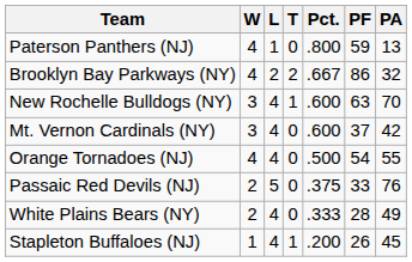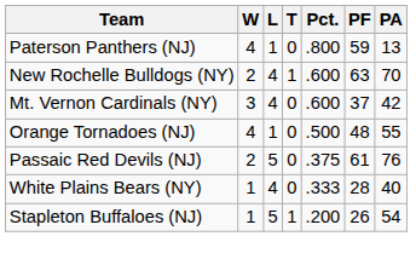 <table class="wikitable">
 <tr>
 <th>Team</th>
 <th>W</th>
 <th>L</th>
 <th>T</th>
 <th>Pct.</th>
 <th>PF</th>
 <th>PA </th>
 </tr>
 <tr align="center">
 <td align="left">Paterson Panthers (NJ)</td>
 <td>4</td>
 <td>1</td>
 <td>0</td>
 <td>.800</td>
 <td>59</td>
 <td>13</td>
 </tr>
 <tr align="center">
-<td align="left">Brooklyn Bay Parkways (NY)</td>
-<td>4</td>
+<td align="left">New Rochelle Bulldogs (NY)</td>
 <td>2</td>
-<td>2</td>
-<td>.667</td>
-<td>86</td>
-<td>32</td>
-</tr>
-<tr align="center">
-<td align="left">New Rochelle Bulldogs (NY)</td>
-<td>3</td>
 <td>4</td>
 <td>1</td>
 <td>.600</td>
 <td>63</td>
 <td>70</td>
 </tr>
 <tr align="center">
 <td align="left">Mt. Vernon Cardinals (NY)</td>
 <td>3</td>
 <td>4</td>
 <td>0</td>
 <td>.600</td>
 <td>37</td>
 <td>42</td>
 </tr>
 <tr align="center">
 <td align="left">Orange Tornadoes (NJ)</td>
 <td>4</td>
-<td>4</td>
+<td>1</td>
 <td>0</td>
 <td>.500</td>
-<td>54</td>
+<td>48</td>
 <td>55</td>
 </tr>
 <tr align="center">
 <td align="left">Passaic Red Devils (NJ)</td>
 <td>2</td>
 <td>5</td>
 <td>0</td>
 <td>.375</td>
-<td>33</td>
+<td>61</td>
 <td>76</td>
 </tr>
 <tr align="center">
 <td align="left">White Plains Bears (NY)</td>
-<td>2</td>
+<td>1</td>
 <td>4</td>
 <td>0</td>
 <td>.333</td>
 <td>28</td>
-<td>49</td>
+<td>40</td>
 </tr>
 <tr align="center">
 <td align="left">Stapleton Buffaloes (NJ)</td>
 <td>1</td>
-<td>4</td>
+<td>5</td>
 <td>1</td>
 <td>.200</td>
 <td>26</td>
-<td>45</td>
+<td>54</td>
 </tr>
 </table>
